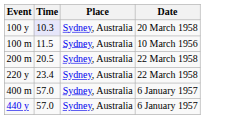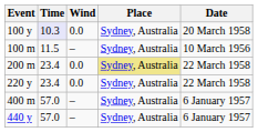 <table class="wikitable">
 <tr>
 <th>Event</th>
 <th>Time</th>
+<th>Wind</th>
 <th>Place</th>
 <th>Date</th>
 </tr>
 <tr>
 <td>100 y</td>
 <td style="background: lavender;">10.3</td>
+<td>0.0</td>
 <td><a href='#'>Sydney</a>, Australia</td>
 <td>20 March 1958</td>
 </tr>
 <tr>
 <td>100 m</td>
 <td>11.5</td>
+<td>–</td>
 <td><a href='#'>Sydney</a>, Australia</td>
 <td>10 March 1956</td>
 </tr>
 <tr>
 <td>200 m</td>
-<td>20.5</td>
-<td><a href='#'>Sydney</a>, Australia</td>
+<td>23.4</td>
+<td>0.0</td>
+<td style="background: khaki;"><a href='#'>Sydney</a>, Australia</td>
 <td>22 March 1958</td>
 </tr>
 <tr>
 <td>220 y</td>
 <td>23.4</td>
+<td>0.0</td>
 <td><a href='#'>Sydney</a>, Australia</td>
 <td>22 March 1958</td>
 </tr>
 <tr>
 <td>400 m</td>
 <td>57.0</td>
+<td>–</td>
 <td><a href='#'>Sydney</a>, Australia</td>
 <td>6 January 1957</td>
 </tr>
 <tr>
 <td><a href='#'>440 y</a></td>
 <td>57.0</td>
+<td>–</td>
 <td><a href='#'>Sydney</a>, Australia</td>
 <td>6 January 1957</td>
 </tr>
 </table>
